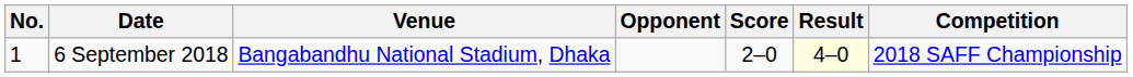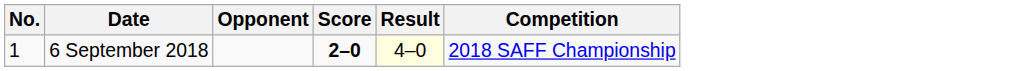 <table class="wikitable sortable" style="font-size:100%">
 <tr>
 <th>No.</th>
 <th>Date</th>
-<th>Venue</th>
 <th>Opponent</th>
 <th>Score</th>
 <th>Result</th>
 <th>Competition</th>
 </tr>
 <tr>
 <td>1</td>
 <td>6 September 2018</td>
-<td><a href='#'>Bangabandhu National Stadium</a>, <a href='#'>Dhaka</a></td>
 <td></td>
-<td align=center>2–0</td>
+<td align=center><strong>2–0</strong></td>
 <td align="center" style="background: lightyellow;">4–0</td>
 <td><a href='#'>2018 SAFF Championship</a></td>
 </tr>
 </table>
